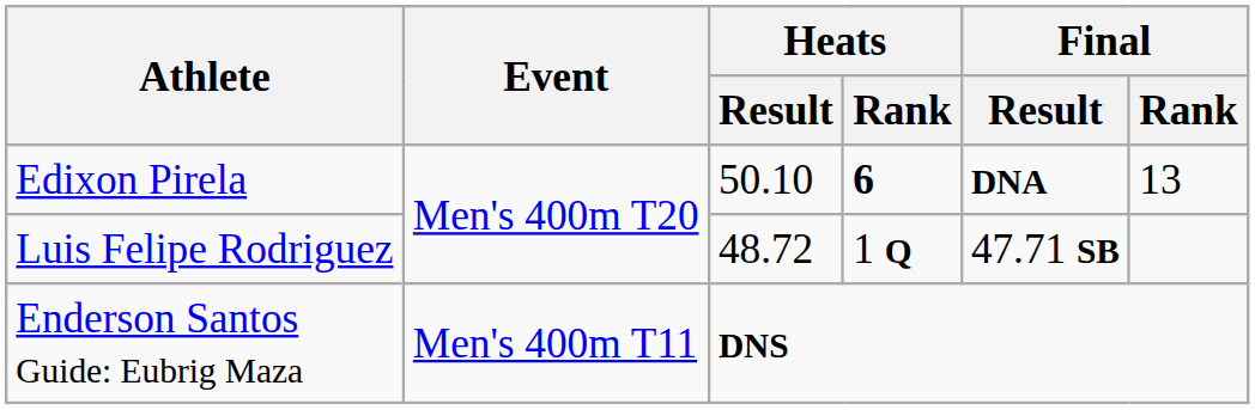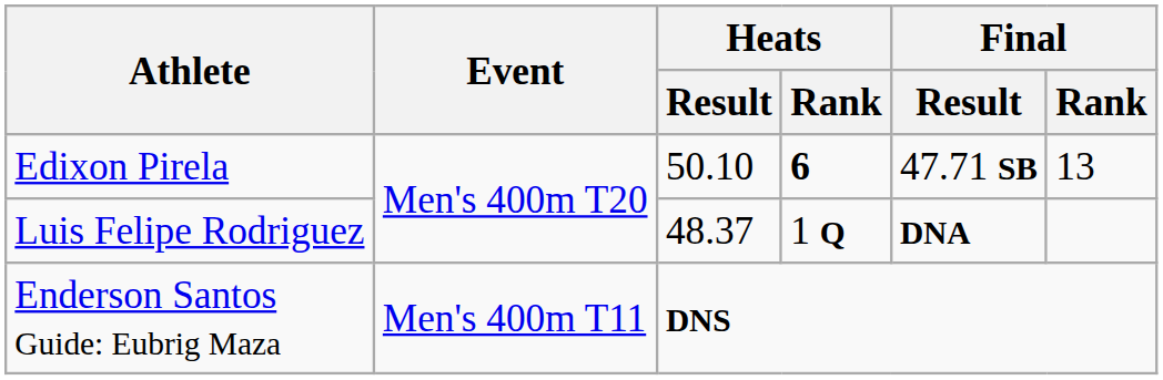 <table class="wikitable" style="font-size:95%">
 <tr>
 <th rowspan="2">Athlete</th>
 <th rowspan="2">Event</th>
 <th colspan="2">Heats</th>
 <th colspan="2">Final</th>
 </tr>
 <tr>
 <th>Result</th>
 <th>Rank</th>
 <th>Result</th>
 <th>Rank</th>
 </tr>
 <tr>
 <td><a href='#'>Edixon Pirela</a></td>
 <td rowspan="2"><a href='#'>Men's 400m T20</a></td>
 <td>50.10</td>
 <td><strong>6</strong></td>
-<td><abbr><strong><small>DNA</small></strong></abbr></td>
+<td>47.71 <small><strong>SB</strong></small></td>
 <td>13</td>
 </tr>
 <tr>
 <td><a href='#'>Luis Felipe Rodriguez</a></td>
-<td>48.72</td>
+<td>48.37</td>
 <td>1 <small><strong>Q</strong></small></td>
-<td>47.71 <small><strong>SB</strong></small></td>
+<td><abbr><strong><small>DNA</small></strong></abbr></td>
 <td></td>
 </tr>
 <tr>
 <td><a href='#'>Enderson Santos</a><br><small>Guide: Eubrig Maza</small></td>
 <td><a href='#'>Men's 400m T11</a></td>
 <td colspan="4"><strong><small>DNS</small></strong></td>
 </tr>
 </table>
